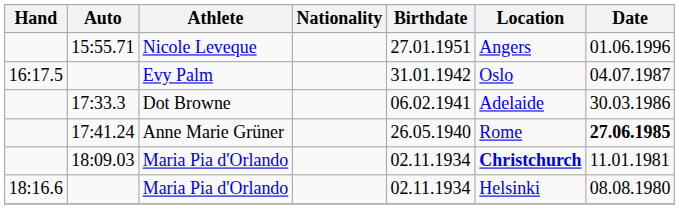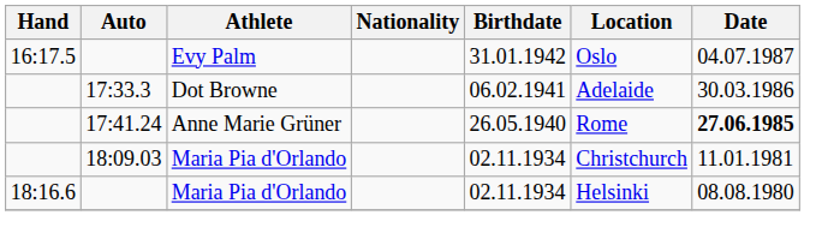 <table class="wikitable">
 <tr>
 <th>Hand</th>
 <th>Auto</th>
 <th>Athlete</th>
 <th>Nationality</th>
 <th>Birthdate</th>
 <th>Location</th>
 <th>Date</th>
-</tr>
-<tr>
-<td></td>
-<td>15:55.71</td>
-<td><a href='#'>Nicole Leveque</a></td>
-<td></td>
-<td>27.01.1951</td>
-<td><a href='#'>Angers</a></td>
-<td>01.06.1996</td>
 </tr>
 <tr>
 <td>16:17.5</td>
 <td></td>
 <td><a href='#'>Evy Palm</a></td>
 <td></td>
 <td>31.01.1942</td>
 <td><a href='#'>Oslo</a></td>
 <td>04.07.1987</td>
 </tr>
 <tr>
 <td></td>
 <td>17:33.3</td>
 <td>Dot Browne</td>
 <td></td>
 <td>06.02.1941</td>
 <td><a href='#'>Adelaide</a></td>
 <td>30.03.1986</td>
 </tr>
 <tr>
 <td></td>
 <td>17:41.24</td>
 <td>Anne Marie Grüner</td>
 <td></td>
 <td>26.05.1940</td>
 <td><a href='#'>Rome</a></td>
 <td><strong>27.06.1985</strong></td>
 </tr>
 <tr>
 <td></td>
 <td>18:09.03</td>
 <td><a href='#'>Maria Pia d'Orlando</a></td>
 <td></td>
 <td>02.11.1934</td>
-<td><strong><a href='#'>Christchurch</a></strong></td>
+<td><a href='#'>Christchurch</a></td>
 <td>11.01.1981</td>
 </tr>
 <tr>
 <td>18:16.6</td>
 <td></td>
 <td><a href='#'>Maria Pia d'Orlando</a></td>
 <td></td>
 <td>02.11.1934</td>
 <td><a href='#'>Helsinki</a></td>
 <td>08.08.1980</td>
 </tr>
 <tr>
 </tr>
 </table>
